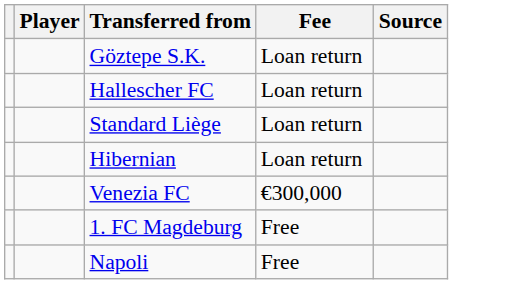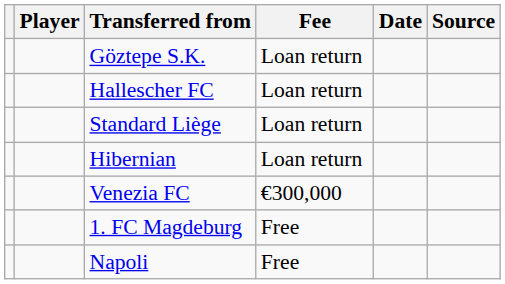 <table class="wikitable plainrowheaders sortable">
 <tr>
 <th></th>
 <th scope="col">Player</th>
 <th>Transferred from</th>
 <th style="width: 80px;">Fee</th>
+<th scope="col">Date</th>
 <th scope="col">Source</th>
 </tr>
 <tr>
 <td align="center"></td>
 <td></td>
 <td> <a href='#'>Göztepe S.K.</a></td>
 <td>Loan return</td>
 <td></td>
+<td></td>
 </tr>
 <tr>
 <td align="center"></td>
 <td></td>
 <td> <a href='#'>Hallescher FC</a></td>
 <td>Loan return</td>
+<td></td>
 <td></td>
 </tr>
 <tr>
 <td align="center"></td>
 <td></td>
 <td> <a href='#'>Standard Liège</a></td>
 <td>Loan return</td>
 <td></td>
+<td></td>
 </tr>
 <tr>
 <td align="center"></td>
 <td></td>
 <td> <a href='#'>Hibernian</a></td>
 <td>Loan return</td>
+<td></td>
 <td></td>
 </tr>
 <tr>
 <td align="center"></td>
 <td></td>
 <td> <a href='#'>Venezia FC</a></td>
 <td>€300,000</td>
 <td></td>
+<td></td>
 </tr>
 <tr>
 <td align="center"></td>
 <td></td>
 <td> <a href='#'>1. FC Magdeburg</a></td>
 <td>Free</td>
+<td></td>
 <td></td>
 </tr>
 <tr>
 <td align="center"></td>
 <td></td>
 <td> <a href='#'>Napoli</a></td>
 <td>Free</td>
 <td></td>
+<td></td>
 </tr>
 </table>
